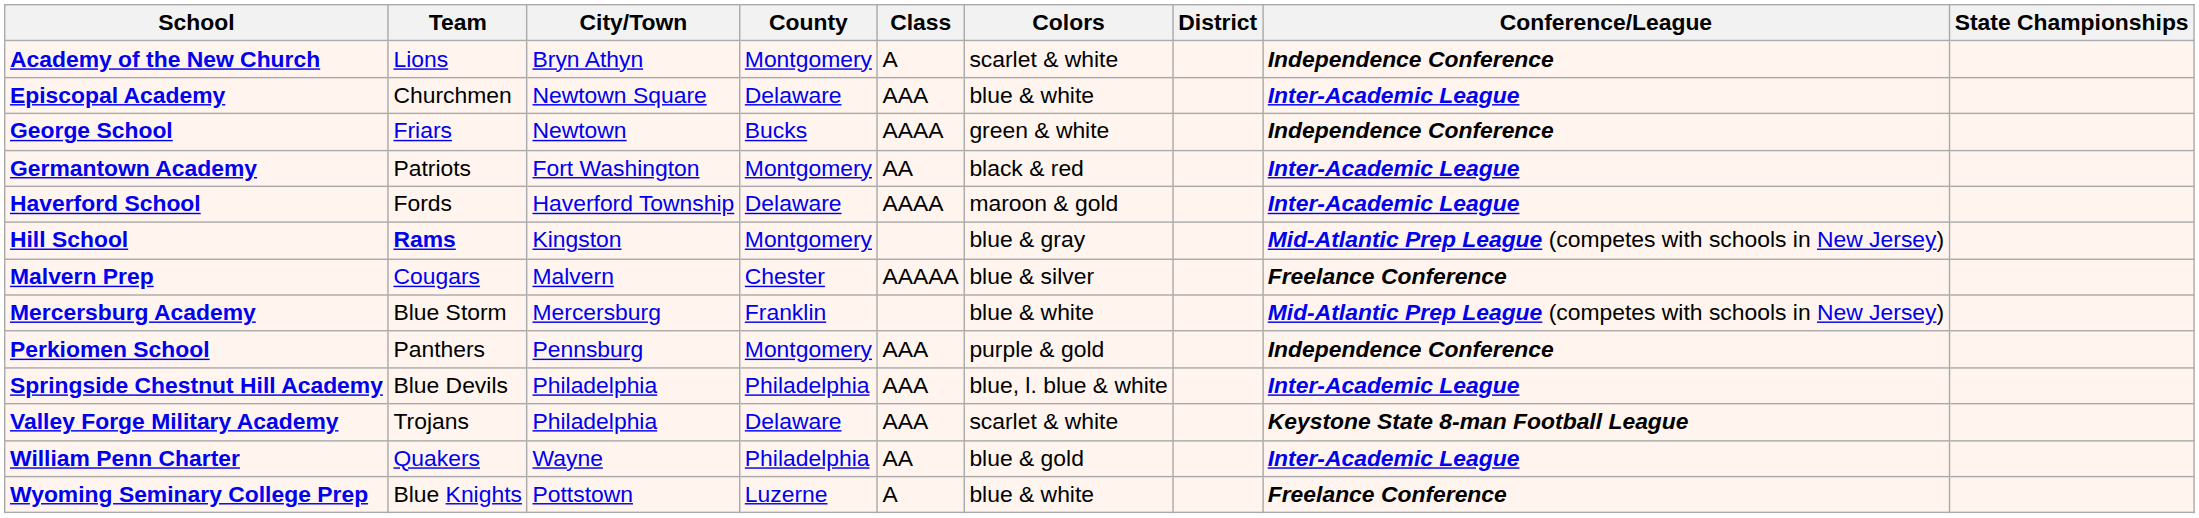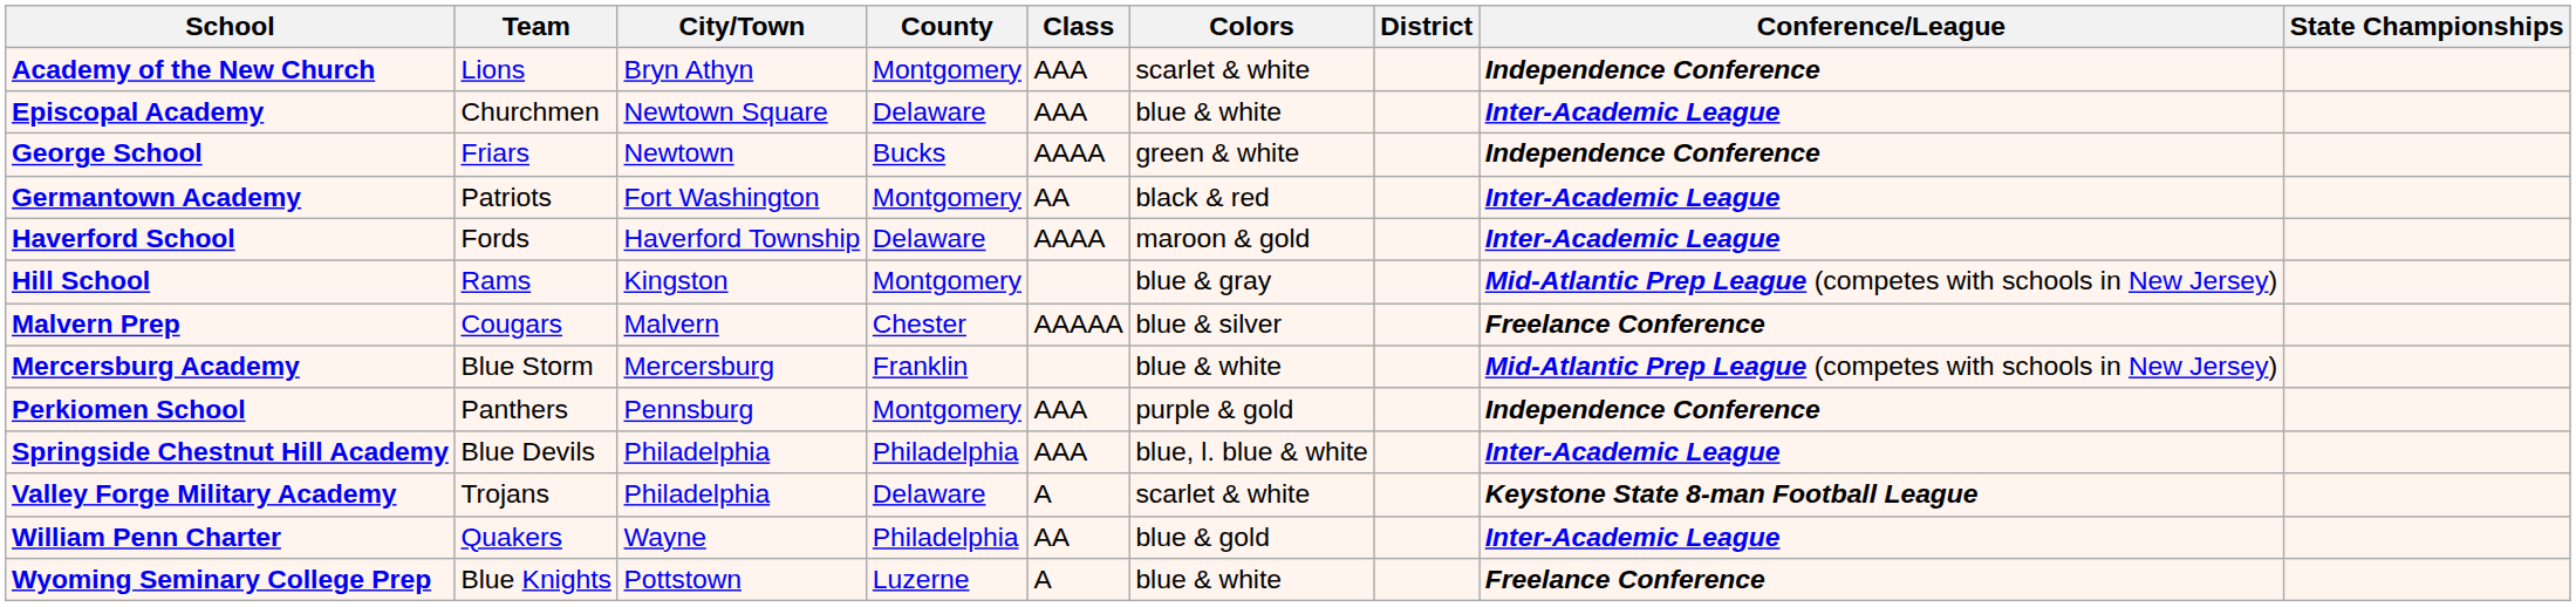 <table class="wikitable sortable">
 <tr>
 <th>School</th>
 <th>Team</th>
 <th>City/Town</th>
 <th>County</th>
 <th>Class</th>
 <th>Colors</th>
 <th>District</th>
 <th>Conference/League</th>
 <th>State Championships</th>
 </tr>
 <tr style="background-color:#FFF5EE;">
 <td><strong><a href='#'>Academy of the New Church</a></strong></td>
 <td><a href='#'>Lions</a></td>
 <td><a href='#'>Bryn Athyn</a></td>
 <td><a href='#'>Montgomery</a></td>
-<td>A</td>
+<td>AAA</td>
 <td> scarlet & white</td>
 <td></td>
 <td><strong><em>Independence Conference</em></strong></td>
 <td></td>
 </tr>
 <tr style="background-color:#FFF5EE;">
 <td><strong><a href='#'>Episcopal Academy</a></strong></td>
 <td>Churchmen</td>
 <td><a href='#'>Newtown Square</a></td>
 <td><a href='#'>Delaware</a></td>
 <td>AAA</td>
 <td> blue & white</td>
 <td></td>
 <td><strong><em><a href='#'>Inter-Academic League</a></em></strong></td>
 <td></td>
 </tr>
 <tr style="background-color:#FFF5EE;">
 <td><strong><a href='#'>George School</a></strong></td>
 <td><a href='#'>Friars</a></td>
 <td><a href='#'>Newtown</a></td>
 <td><a href='#'>Bucks</a></td>
 <td>AAAA</td>
 <td> green & white</td>
 <td></td>
 <td><strong><em>Independence Conference</em></strong></td>
 <td></td>
 </tr>
 <tr style="background-color:#FFF5EE;">
 <td><strong><a href='#'>Germantown Academy</a></strong></td>
 <td>Patriots</td>
 <td><a href='#'>Fort Washington</a></td>
 <td><a href='#'>Montgomery</a></td>
 <td>AA</td>
 <td> black & red</td>
 <td></td>
 <td><strong><em><a href='#'>Inter-Academic League</a></em></strong></td>
 <td></td>
 </tr>
 <tr style="background-color:#FFF5EE;">
 <td><strong><a href='#'>Haverford School</a></strong></td>
 <td>Fords</td>
 <td><a href='#'>Haverford Township</a></td>
 <td><a href='#'>Delaware</a></td>
 <td>AAAA</td>
 <td> maroon & gold</td>
 <td></td>
 <td><strong><em><a href='#'>Inter-Academic League</a></em></strong></td>
 <td></td>
 </tr>
 <tr style="background-color:#FFF5EE;">
 <td><strong><a href='#'>Hill School</a></strong></td>
-<td><strong><a href='#'>Rams</a></strong></td>
+<td><a href='#'>Rams</a></td>
 <td><a href='#'>Kingston</a></td>
 <td><a href='#'>Montgomery</a></td>
 <td></td>
 <td> blue & gray</td>
 <td></td>
 <td><strong><em><a href='#'>Mid-Atlantic Prep League</a></em></strong> (competes with schools in <a href='#'>New Jersey</a>)</td>
 <td></td>
 </tr>
 <tr style="background-color:#FFF5EE;">
 <td><strong><a href='#'>Malvern Prep</a></strong></td>
 <td><a href='#'>Cougars</a></td>
 <td><a href='#'>Malvern</a></td>
 <td><a href='#'>Chester</a></td>
 <td>AAAAA</td>
 <td> blue & silver</td>
 <td></td>
 <td><strong><em>Freelance Conference</em></strong></td>
 <td></td>
 </tr>
 <tr style="background-color:#FFF5EE;">
 <td><strong><a href='#'>Mercersburg Academy</a></strong></td>
 <td>Blue Storm</td>
 <td><a href='#'>Mercersburg</a></td>
 <td><a href='#'>Franklin</a></td>
 <td></td>
 <td> blue & white</td>
 <td></td>
 <td><strong><em><a href='#'>Mid-Atlantic Prep League</a></em></strong> (competes with schools in <a href='#'>New Jersey</a>)</td>
 <td></td>
 </tr>
 <tr style="background-color:#FFF5EE;">
 <td><strong><a href='#'>Perkiomen School</a></strong></td>
 <td>Panthers</td>
 <td><a href='#'>Pennsburg</a></td>
 <td><a href='#'>Montgomery</a></td>
 <td>AAA</td>
 <td> purple & gold</td>
 <td></td>
 <td><strong><em>Independence Conference</em></strong></td>
 <td></td>
 </tr>
 <tr style="background-color:#FFF5EE;">
 <td><strong><a href='#'>Springside Chestnut Hill Academy</a></strong></td>
 <td>Blue Devils</td>
 <td><a href='#'>Philadelphia</a></td>
 <td><a href='#'>Philadelphia</a></td>
 <td>AAA</td>
 <td>  blue, l. blue & white</td>
 <td></td>
 <td><strong><em><a href='#'>Inter-Academic League</a></em></strong></td>
 <td></td>
 </tr>
 <tr style="background-color:#FFF5EE;">
 <td><strong><a href='#'>Valley Forge Military Academy</a></strong></td>
 <td>Trojans</td>
 <td><a href='#'>Philadelphia</a></td>
 <td><a href='#'>Delaware</a></td>
-<td>AAA</td>
+<td>A</td>
 <td> scarlet & white</td>
 <td></td>
 <td><strong><em>Keystone State 8-man Football League</em></strong></td>
 <td></td>
 </tr>
 <tr style="background-color:#FFF5EE;">
 <td><strong><a href='#'>William Penn Charter</a></strong></td>
 <td><a href='#'>Quakers</a></td>
 <td><a href='#'>Wayne</a></td>
 <td><a href='#'>Philadelphia</a></td>
 <td>AA</td>
 <td> blue & gold</td>
 <td></td>
 <td><strong><em><a href='#'>Inter-Academic League</a></em></strong></td>
 <td></td>
 </tr>
 <tr style="background-color:#FFF5EE;">
 <td><strong><a href='#'>Wyoming Seminary College Prep</a></strong></td>
 <td>Blue <a href='#'>Knights</a></td>
 <td><a href='#'>Pottstown</a></td>
 <td><a href='#'>Luzerne</a></td>
 <td>A</td>
 <td> blue & white</td>
 <td></td>
 <td><strong><em>Freelance Conference</em></strong></td>
 <td></td>
 </tr>
 </table>
